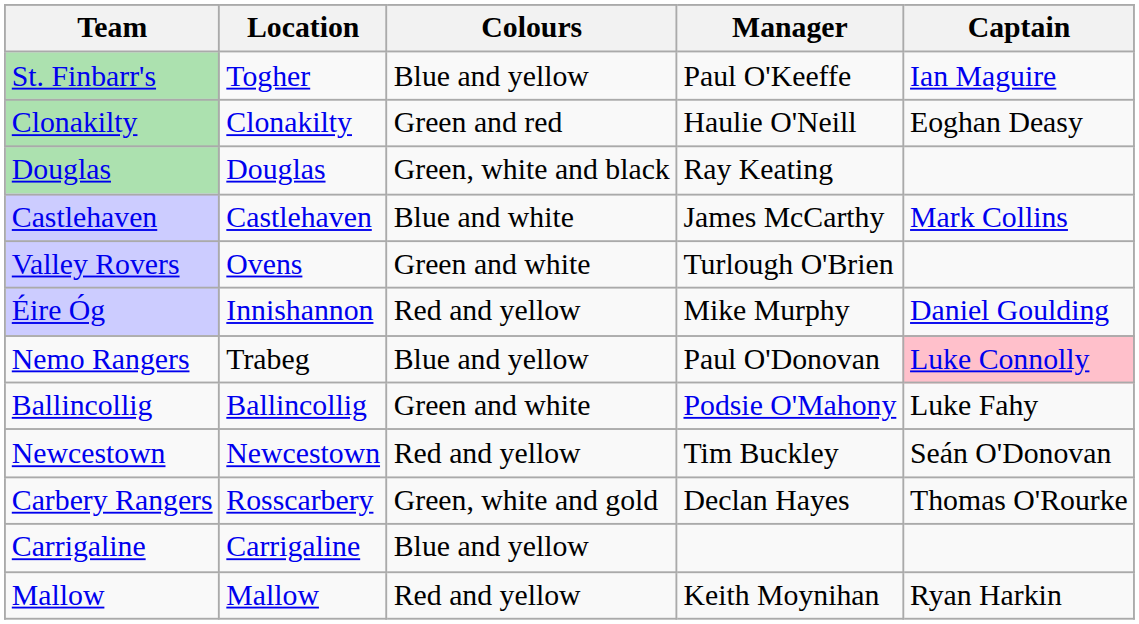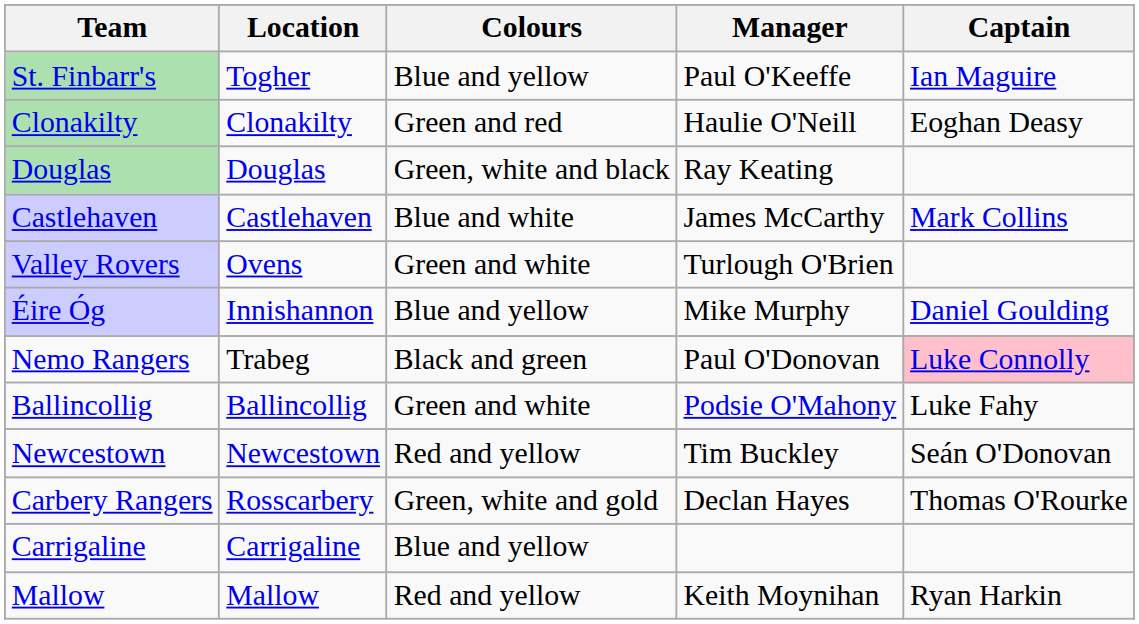 <table class="wikitable sortable">
 <tr>
 <th>Team</th>
 <th>Location</th>
 <th>Colours</th>
 <th>Manager</th>
 <th>Captain</th>
 </tr>
 <tr align="left">
 <td style="background:#ACE1AF"><a href='#'>St. Finbarr's</a></td>
 <td><a href='#'>Togher</a></td>
 <td>Blue and yellow</td>
 <td>Paul O'Keeffe</td>
 <td><a href='#'>Ian Maguire</a></td>
 </tr>
 <tr align="left">
 <td style="background:#ACE1AF"><a href='#'>Clonakilty</a></td>
 <td><a href='#'>Clonakilty</a></td>
 <td>Green and red</td>
 <td>Haulie O'Neill</td>
 <td>Eoghan Deasy</td>
 </tr>
 <tr align="left">
 <td style="background:#ACE1AF"><a href='#'>Douglas</a></td>
 <td><a href='#'>Douglas</a></td>
 <td>Green, white and black</td>
 <td>Ray Keating</td>
 <td></td>
 </tr>
 <tr align=left>
 <td style="background:#ccccff;"><a href='#'>Castlehaven</a></td>
 <td><a href='#'>Castlehaven</a></td>
 <td>Blue and white</td>
 <td>James McCarthy</td>
 <td><a href='#'>Mark Collins</a></td>
 </tr>
 <tr align=left>
 <td style="background:#ccccff;"><a href='#'>Valley Rovers</a></td>
 <td><a href='#'>Ovens</a></td>
 <td>Green and white</td>
 <td>Turlough O'Brien</td>
 <td></td>
 </tr>
 <tr align=left>
 <td style="background:#ccccff;"><a href='#'>Éire Óg</a></td>
 <td><a href='#'>Innishannon</a></td>
-<td>Red and yellow</td>
+<td>Blue and yellow</td>
 <td>Mike Murphy</td>
 <td><a href='#'>Daniel Goulding</a></td>
 </tr>
 <tr align="left">
 <td><a href='#'>Nemo Rangers</a></td>
 <td>Trabeg</td>
-<td>Blue and yellow</td>
+<td>Black and green</td>
 <td>Paul O'Donovan</td>
 <td style="background: pink;"><a href='#'>Luke Connolly</a></td>
 </tr>
 <tr align="left">
 <td><a href='#'>Ballincollig</a></td>
 <td><a href='#'>Ballincollig</a></td>
 <td>Green and white</td>
 <td><a href='#'>Podsie O'Mahony</a></td>
 <td>Luke Fahy</td>
 </tr>
 <tr align="left">
 <td><a href='#'>Newcestown</a></td>
 <td><a href='#'>Newcestown</a></td>
 <td>Red and yellow</td>
 <td>Tim Buckley</td>
 <td>Seán O'Donovan</td>
 </tr>
 <tr align="left">
 <td><a href='#'>Carbery Rangers</a></td>
 <td><a href='#'>Rosscarbery</a></td>
 <td>Green, white and gold</td>
 <td>Declan Hayes</td>
 <td>Thomas O'Rourke</td>
 </tr>
 <tr align="left">
 <td><a href='#'>Carrigaline</a></td>
 <td><a href='#'>Carrigaline</a></td>
 <td>Blue and yellow</td>
 <td></td>
 <td></td>
 </tr>
 <tr align="left">
 <td><a href='#'>Mallow</a></td>
 <td><a href='#'>Mallow</a></td>
 <td>Red and yellow</td>
 <td>Keith Moynihan</td>
 <td>Ryan Harkin</td>
 </tr>
 </table>
